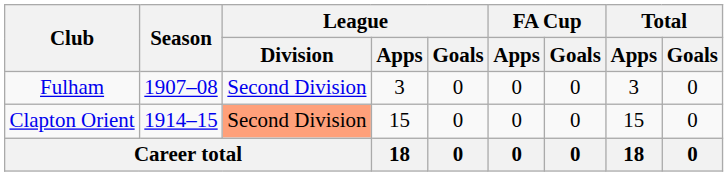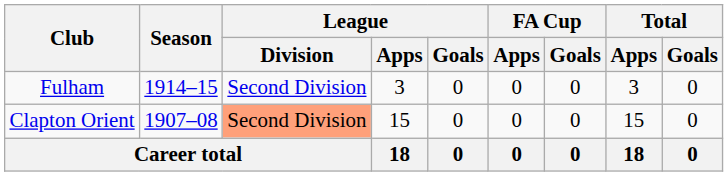 <table class="wikitable" style="text-align: center">
 <tr>
 <th rowspan="2">Club</th>
 <th rowspan="2">Season</th>
 <th colspan="3">League</th>
 <th colspan="2">FA Cup</th>
 <th colspan="2">Total</th>
 </tr>
 <tr>
 <th>Division</th>
 <th>Apps</th>
 <th>Goals</th>
 <th>Apps</th>
 <th>Goals</th>
 <th>Apps</th>
 <th>Goals</th>
 </tr>
 <tr>
 <td><a href='#'>Fulham</a></td>
-<td><a href='#'>1907–08</a></td>
+<td><a href='#'>1914–15</a></td>
 <td><a href='#'>Second Division</a></td>
 <td>3</td>
 <td>0</td>
 <td>0</td>
 <td>0</td>
 <td>3</td>
 <td>0</td>
 </tr>
 <tr>
 <td><a href='#'>Clapton Orient</a></td>
-<td><a href='#'>1914–15</a></td>
+<td><a href='#'>1907–08</a></td>
 <td style="background: lightsalmon;">Second Division</td>
 <td>15</td>
 <td>0</td>
 <td>0</td>
 <td>0</td>
 <td>15</td>
 <td>0</td>
 </tr>
 <tr>
 <th colspan="3">Career total</th>
 <th>18</th>
 <th>0</th>
 <th>0</th>
 <th>0</th>
 <th>18</th>
 <th>0</th>
 </tr>
 </table>
